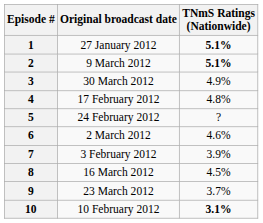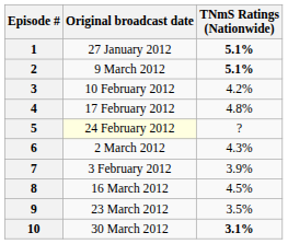 <table class=wikitable style="text-align:center">
 <tr>
 <th>Episode #</th>
 <th>Original broadcast date</th>
 <th>TNmS Ratings<br>(Nationwide)</th>
 </tr>
 <tr>
 <th>1</th>
 <td>27 January 2012</td>
 <td><span><strong>5.1%</strong></span></td>
 </tr>
 <tr>
 <th>2</th>
 <td>9 March 2012</td>
 <td><span><strong>5.1%</strong></span></td>
 </tr>
 <tr>
 <th>3</th>
-<td>30 March 2012</td>
-<td>4.9%</td>
+<td>10 February 2012</td>
+<td>4.2%</td>
 </tr>
 <tr>
 <th>4</th>
 <td>17 February 2012</td>
 <td>4.8%</td>
 </tr>
 <tr>
 <th>5</th>
-<td>24 February 2012</td>
+<td style="background: lightyellow;">24 February 2012</td>
 <td>?</td>
 </tr>
 <tr>
 <th>6</th>
 <td>2 March 2012</td>
-<td>4.6%</td>
+<td>4.3%</td>
 </tr>
 <tr>
 <th>7</th>
 <td>3 February 2012</td>
 <td>3.9%</td>
 </tr>
 <tr>
 <th>8</th>
 <td>16 March 2012</td>
 <td>4.5%</td>
 </tr>
 <tr>
 <th>9</th>
 <td>23 March 2012</td>
-<td>3.7%</td>
+<td>3.5%</td>
 </tr>
 <tr>
 <th>10</th>
-<td>10 February 2012</td>
+<td>30 March 2012</td>
 <td><span><strong>3.1%</strong></span></td>
 </tr>
 </table>
